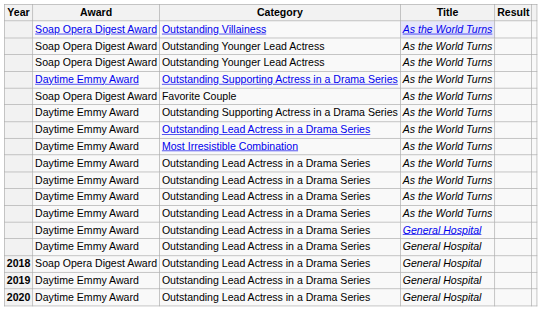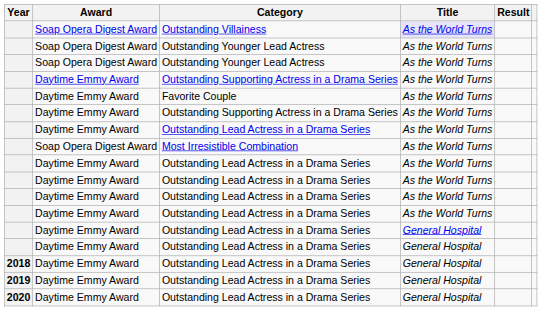 <table class="wikitable sortable plainrowheaders">
 <tr>
 <th scope="col">Year</th>
 <th scope="col">Award</th>
 <th scope="col">Category</th>
 <th scope="col">Title</th>
 <th scope="col">Result</th>
 <th scope="col" class="unsortable"></th>
 </tr>
 <tr>
 <th scope="row"></th>
 <td><a href='#'>Soap Opera Digest Award</a></td>
 <td><a href='#'>Outstanding Villainess</a></td>
 <td style="background: lavender;"><em><a href='#'>As the World Turns</a></em></td>
 <td></td>
 <td></td>
 </tr>
 <tr>
 <th scope="row"></th>
 <td>Soap Opera Digest Award</td>
 <td>Outstanding Younger Lead Actress</td>
 <td><em>As the World Turns</em></td>
 <td></td>
 <td></td>
 </tr>
 <tr>
 <th scope="row"></th>
 <td>Soap Opera Digest Award</td>
 <td>Outstanding Younger Lead Actress</td>
 <td><em>As the World Turns</em></td>
 <td></td>
 <td></td>
 </tr>
 <tr>
 <th scope="row"></th>
 <td><a href='#'>Daytime Emmy Award</a></td>
 <td><a href='#'>Outstanding Supporting Actress in a Drama Series</a></td>
 <td><em>As the World Turns</em></td>
 <td></td>
 <td></td>
 </tr>
 <tr>
 <th scope="row"></th>
-<td>Soap Opera Digest Award</td>
+<td>Daytime Emmy Award</td>
 <td>Favorite Couple </td>
 <td><em>As the World Turns</em></td>
 <td></td>
 <td></td>
 </tr>
 <tr>
 <th scope="row"></th>
 <td>Daytime Emmy Award</td>
 <td>Outstanding Supporting Actress in a Drama Series</td>
 <td><em>As the World Turns</em></td>
 <td></td>
 <td></td>
 </tr>
 <tr>
 <th scope="row"></th>
 <td>Daytime Emmy Award</td>
 <td><a href='#'>Outstanding Lead Actress in a Drama Series</a></td>
 <td><em>As the World Turns</em></td>
 <td></td>
 <td></td>
 </tr>
 <tr>
 <th scope="row"></th>
-<td>Daytime Emmy Award</td>
+<td>Soap Opera Digest Award</td>
 <td><a href='#'>Most Irresistible Combination</a> </td>
 <td><em>As the World Turns</em></td>
 <td></td>
 <td></td>
 </tr>
 <tr>
 <th scope="row"></th>
 <td>Daytime Emmy Award</td>
 <td>Outstanding Lead Actress in a Drama Series</td>
 <td><em>As the World Turns</em></td>
 <td></td>
 <td></td>
 </tr>
 <tr>
 <th scope="row"></th>
 <td>Daytime Emmy Award</td>
 <td>Outstanding Lead Actress in a Drama Series</td>
 <td><em>As the World Turns</em></td>
 <td></td>
 <td></td>
 </tr>
 <tr>
 <th scope="row"></th>
 <td>Daytime Emmy Award</td>
 <td>Outstanding Lead Actress in a Drama Series</td>
 <td><em>As the World Turns</em></td>
 <td></td>
 <td></td>
 </tr>
 <tr>
 <th scope="row"></th>
 <td>Daytime Emmy Award</td>
 <td>Outstanding Lead Actress in a Drama Series</td>
 <td><em>As the World Turns</em></td>
 <td></td>
 <td></td>
 </tr>
 <tr>
 <th scope="row"></th>
 <td>Daytime Emmy Award</td>
 <td>Outstanding Lead Actress in a Drama Series</td>
 <td><em><a href='#'>General Hospital</a></em></td>
 <td></td>
 <td></td>
 </tr>
 <tr>
 <th scope="row"></th>
 <td>Daytime Emmy Award</td>
 <td>Outstanding Lead Actress in a Drama Series</td>
 <td><em>General Hospital</em></td>
 <td></td>
 <td></td>
 </tr>
 <tr>
 <th scope="row" style="text-align:center;">2018</th>
-<td>Soap Opera Digest Award</td>
+<td>Daytime Emmy Award</td>
 <td>Outstanding Lead Actress in a Drama Series</td>
 <td><em>General Hospital</em></td>
 <td></td>
 <td style="text-align:center;"></td>
 </tr>
 <tr>
 <th scope="row" style="text-align:center;">2019</th>
 <td>Daytime Emmy Award</td>
 <td>Outstanding Lead Actress in a Drama Series</td>
 <td><em>General Hospital</em></td>
 <td></td>
 <td style="text-align:center;"></td>
 </tr>
 <tr>
 <th scope="row" style="text-align:center;">2020</th>
 <td>Daytime Emmy Award</td>
 <td>Outstanding Lead Actress in a Drama Series</td>
 <td><em>General Hospital</em></td>
 <td></td>
 <td style="text-align:center;"></td>
 </tr>
 </table>
